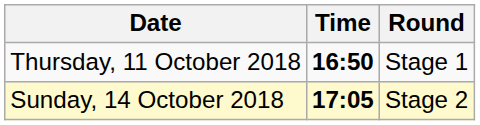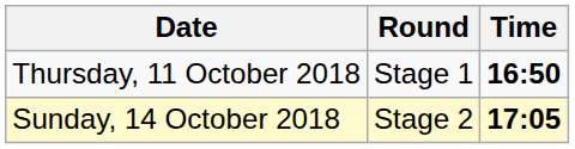 <table class="wikitable">
 <tr>
 <th>Date</th>
+<th>Round</th>
 <th>Time</th>
-<th>Round</th>
 </tr>
 <tr>
 <td>Thursday, 11 October 2018</td>
+<td>Stage 1</td>
 <td><strong>16:50</strong></td>
-<td>Stage 1</td>
 </tr>
 <tr>
 <td style=background:lemonchiffon>Sunday, 14 October 2018</td>
+<td style=background:lemonchiffon>Stage   2</td>
 <td style=background:lemonchiffon><strong>17:05</strong></td>
-<td style=background:lemonchiffon>Stage   2</td>
 </tr>
 </table>
